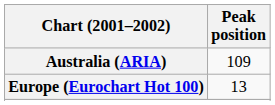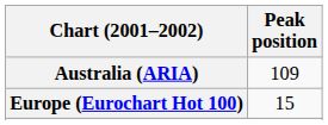 <table class="wikitable sortable plainrowheaders" style="text-align:center">
 <tr>
 <th>Chart (2001–2002)</th>
 <th>Peak<br>position</th>
 </tr>
 <tr>
 <th scope="row">Australia (<a href='#'>ARIA</a>)</th>
 <td>109</td>
 </tr>
 <tr>
 <th scope="row">Europe (<a href='#'>Eurochart Hot 100</a>)</th>
-<td>13</td>
+<td>15</td>
 </tr>
 <tr>
 </tr>
 <tr>
 </tr>
 <tr>
 </tr>
 <tr>
 </tr>
 <tr>
 </tr>
 <tr>
 </tr>
 <tr>
 </tr>
 <tr>
 </tr>
 </table>
